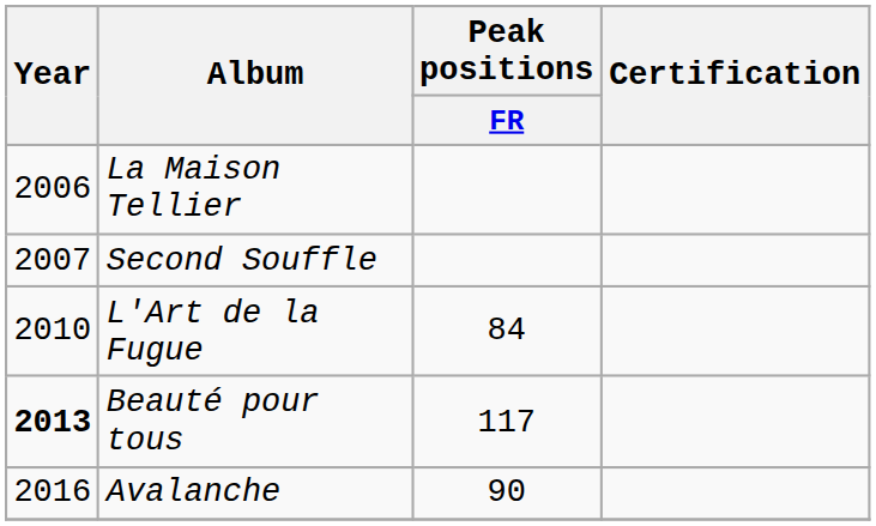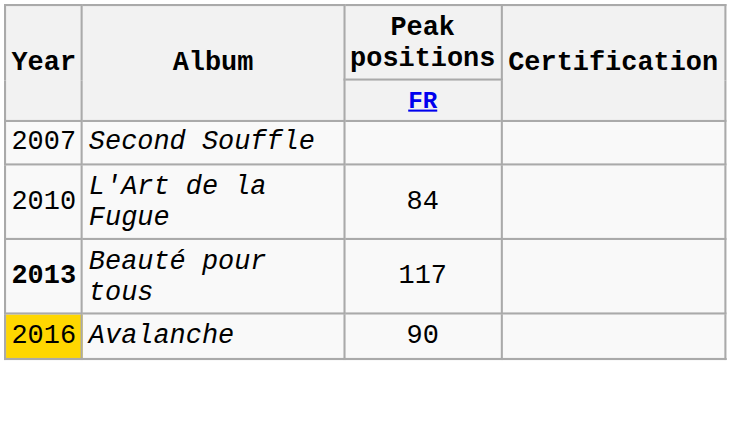 <table class="wikitable">
 <tr>
 <th align="center" rowspan="2" width="10">Year</th>
 <th align="center" rowspan="2" width="120">Album</th>
 <th align="center" colspan="1" width="20">Peak positions</th>
 <th align="center" rowspan="2" width="70">Certification</th>
 </tr>
 <tr>
 <th scope="col" style="width:3em;font-size:90%;"><a href='#'>FR</a><br></th>
-</tr>
-<tr>
-<td style="text-align:center;">2006</td>
-<td><em>La Maison Tellier</em></td>
-<td style="text-align:center;"></td>
-<td style="text-align:center;"></td>
 </tr>
 <tr>
 <td style="text-align:center;">2007</td>
 <td><em>Second Souffle</em></td>
 <td style="text-align:center;"></td>
 <td style="text-align:center;"></td>
 </tr>
 <tr>
 <td style="text-align:center;">2010</td>
 <td><em>L'Art de la Fugue</em></td>
 <td style="text-align:center;">84</td>
 <td style="text-align:center;"></td>
 </tr>
 <tr>
 <td style="text-align:center;"><strong>2013</strong></td>
 <td><em>Beauté pour tous</em></td>
 <td style="text-align:center;">117</td>
 <td style="text-align:center;"></td>
 </tr>
 <tr>
-<td style="text-align:center;">2016</td>
+<td style="background: gold; text-align:center;">2016</td>
 <td><em>Avalanche</em></td>
 <td style="text-align:center;">90</td>
 <td style="text-align:center;"></td>
 </tr>
 <tr>
 </tr>
 </table>
